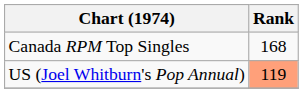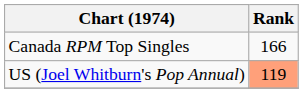 <table class="wikitable">
 <tr>
 <th>Chart (1974)</th>
 <th style="text-align:center;">Rank</th>
 </tr>
 <tr>
 <td>Canada <em>RPM</em> Top Singles</td>
-<td style="text-align:center;">168</td>
+<td style="text-align:center;">166</td>
 </tr>
 <tr>
 <td>US (<a href='#'>Joel Whitburn</a>'s <em>Pop Annual</em>)</td>
 <td style="background: lightsalmon; text-align:center;">119</td>
 </tr>
 <tr>
 </tr>
 </table>
